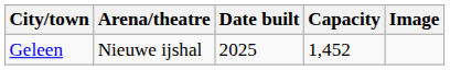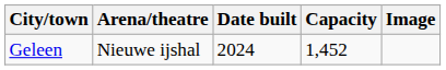 <table class="wikitable sortable">
 <tr>
 <th>City/town</th>
 <th>Arena/theatre</th>
 <th>Date built</th>
 <th data-sort-type="number">Capacity</th>
 <th class="unsortable">Image</th>
 </tr>
 <tr>
 <td><a href='#'>Geleen</a></td>
 <td>Nieuwe ijshal</td>
-<td>2025</td>
+<td>2024</td>
 <td>1,452</td>
 <td></td>
 </tr>
 </table>
